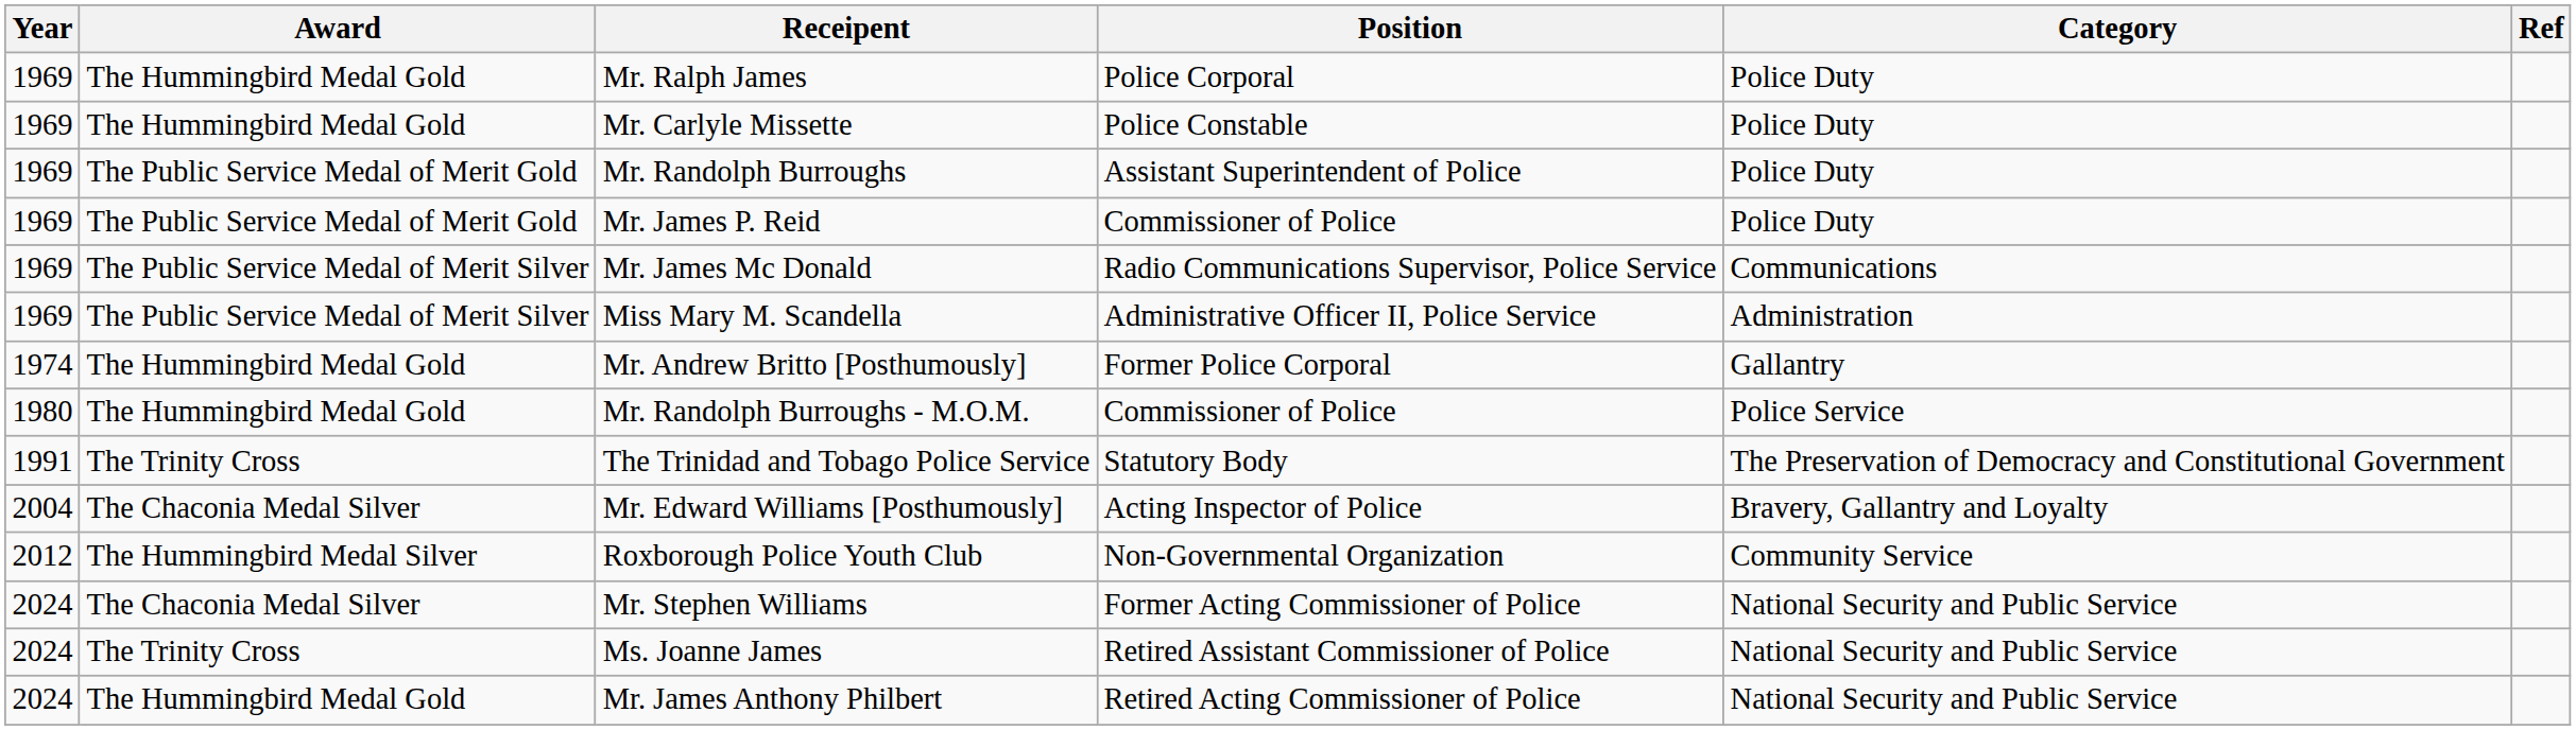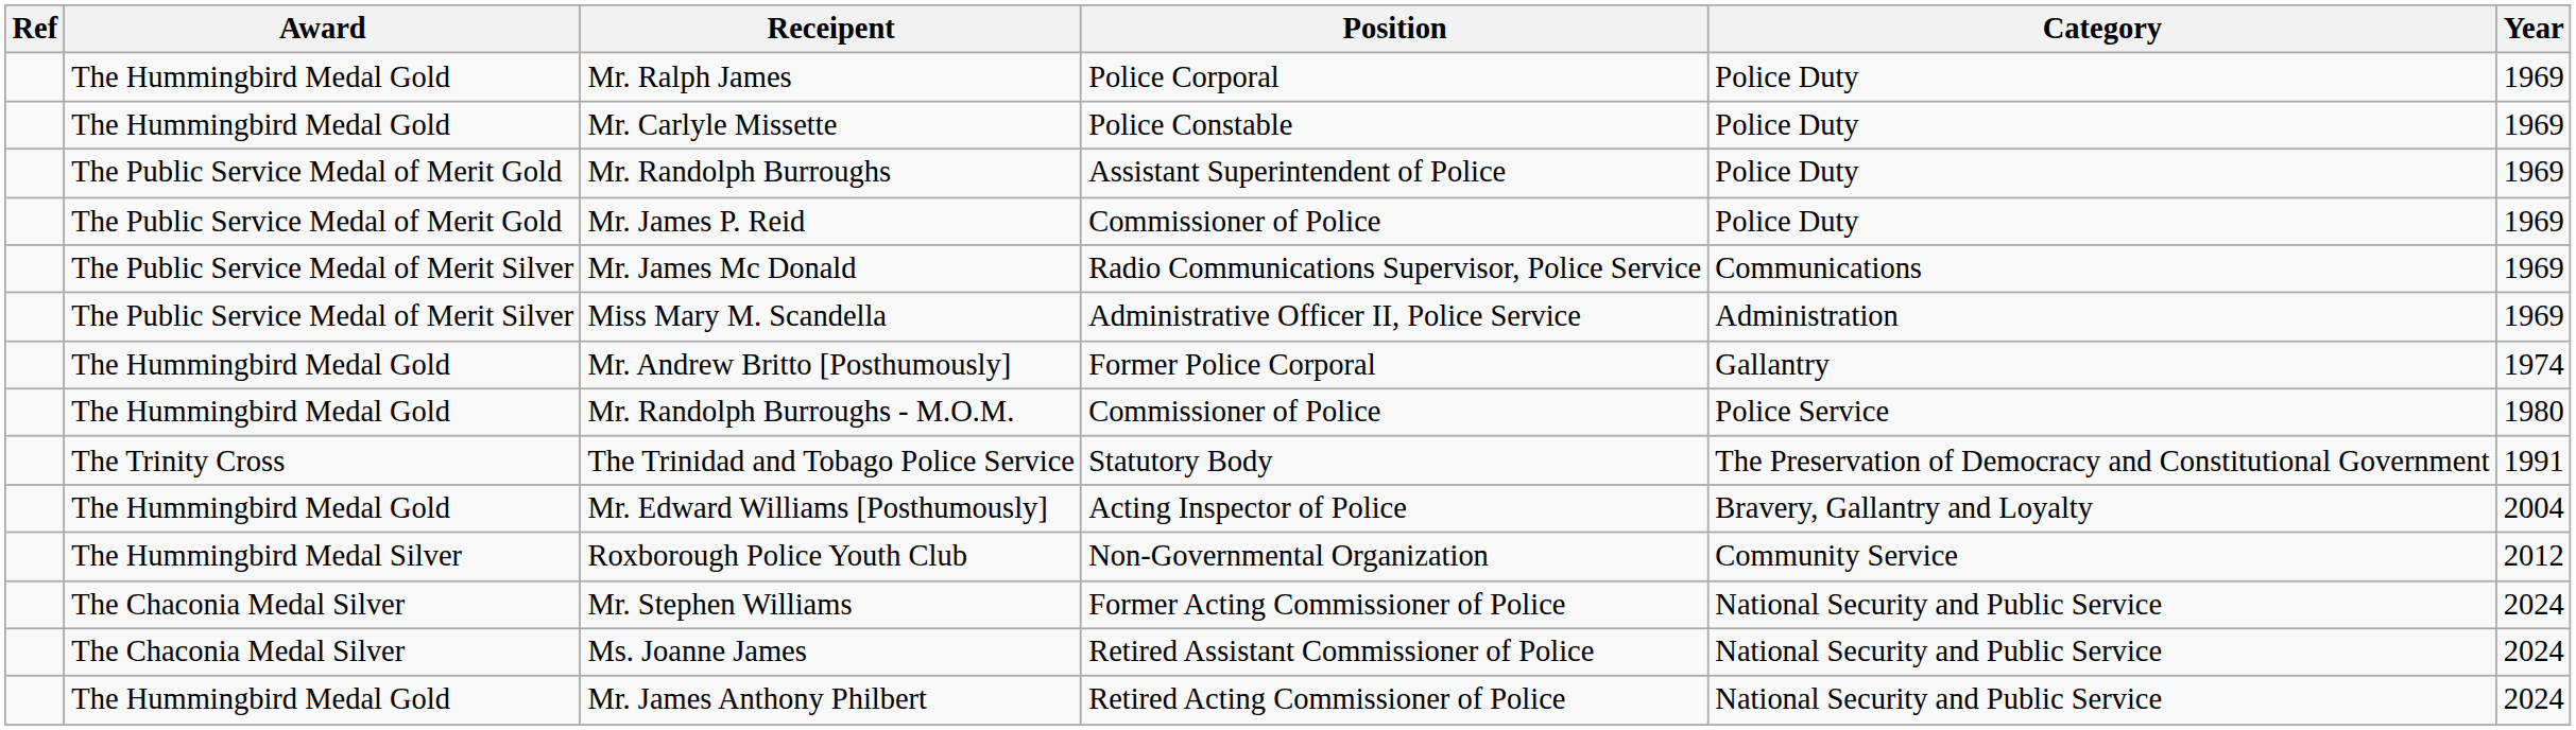 <table class="wikitable sortable">
 <tr>
-<th>Year</th>
+<th>Ref</th>
 <th>Award</th>
 <th>Receipent</th>
 <th>Position</th>
 <th>Category</th>
-<th>Ref</th>
+<th>Year</th>
 </tr>
 <tr>
-<td>1969</td>
+<td></td>
 <td>The Hummingbird Medal Gold</td>
 <td>Mr. Ralph James</td>
 <td>Police Corporal</td>
 <td>Police Duty</td>
-<td></td>
+<td>1969</td>
 </tr>
 <tr>
-<td>1969</td>
+<td></td>
 <td>The Hummingbird Medal Gold</td>
 <td>Mr. Carlyle Missette</td>
 <td>Police Constable</td>
 <td>Police Duty</td>
-<td></td>
+<td>1969</td>
 </tr>
 <tr>
-<td>1969</td>
+<td></td>
 <td>The Public Service Medal of Merit Gold</td>
 <td>Mr. Randolph Burroughs</td>
 <td>Assistant Superintendent of Police</td>
 <td>Police Duty</td>
-<td></td>
+<td>1969</td>
 </tr>
 <tr>
-<td>1969</td>
+<td></td>
 <td>The Public Service Medal of Merit Gold</td>
 <td>Mr. James P. Reid</td>
 <td>Commissioner of Police</td>
 <td>Police Duty</td>
-<td></td>
+<td>1969</td>
 </tr>
 <tr>
-<td>1969</td>
+<td></td>
 <td>The Public Service Medal of Merit Silver</td>
 <td>Mr. James Mc Donald</td>
 <td>Radio Communications Supervisor, Police Service</td>
 <td>Communications</td>
-<td></td>
+<td>1969</td>
 </tr>
 <tr>
-<td>1969</td>
+<td></td>
 <td>The Public Service Medal of Merit Silver</td>
 <td>Miss Mary M. Scandella</td>
 <td>Administrative Officer II, Police Service</td>
 <td>Administration</td>
-<td></td>
+<td>1969</td>
 </tr>
 <tr>
-<td>1974</td>
+<td></td>
 <td>The Hummingbird Medal Gold</td>
 <td>Mr. Andrew Britto [Posthumously]</td>
 <td>Former Police Corporal</td>
 <td>Gallantry</td>
-<td></td>
+<td>1974</td>
 </tr>
 <tr>
-<td>1980</td>
+<td></td>
 <td>The Hummingbird Medal Gold</td>
 <td>Mr. Randolph Burroughs - M.O.M.</td>
 <td>Commissioner of Police</td>
 <td>Police Service</td>
-<td></td>
+<td>1980</td>
 </tr>
 <tr>
-<td>1991</td>
+<td></td>
 <td>The Trinity Cross</td>
 <td>The Trinidad and Tobago Police Service</td>
 <td>Statutory Body</td>
 <td>The Preservation of Democracy and Constitutional Government</td>
-<td></td>
+<td>1991</td>
 </tr>
 <tr>
-<td>2004</td>
-<td>The Chaconia Medal Silver</td>
+<td></td>
+<td>The Hummingbird Medal Gold</td>
 <td>Mr. Edward Williams [Posthumously]</td>
 <td>Acting Inspector of Police</td>
 <td>Bravery, Gallantry and Loyalty</td>
-<td></td>
+<td>2004</td>
 </tr>
 <tr>
-<td>2012</td>
+<td></td>
 <td>The Hummingbird Medal Silver</td>
 <td>Roxborough Police Youth Club</td>
 <td>Non-Governmental Organization</td>
 <td>Community Service</td>
-<td></td>
+<td>2012</td>
 </tr>
 <tr>
-<td>2024</td>
+<td></td>
 <td>The Chaconia Medal Silver</td>
 <td>Mr. Stephen Williams</td>
 <td>Former Acting Commissioner of Police</td>
 <td>National Security and Public Service</td>
-<td></td>
+<td>2024</td>
 </tr>
 <tr>
-<td>2024</td>
-<td>The Trinity Cross</td>
+<td></td>
+<td>The Chaconia Medal Silver</td>
 <td>Ms. Joanne James</td>
 <td>Retired Assistant Commissioner of Police</td>
 <td>National Security and Public Service</td>
-<td></td>
+<td>2024</td>
 </tr>
 <tr>
-<td>2024</td>
+<td></td>
 <td>The Hummingbird Medal Gold</td>
 <td>Mr. James Anthony Philbert</td>
 <td>Retired Acting Commissioner of Police</td>
 <td>National Security and Public Service</td>
-<td></td>
+<td>2024</td>
 </tr>
 </table>
